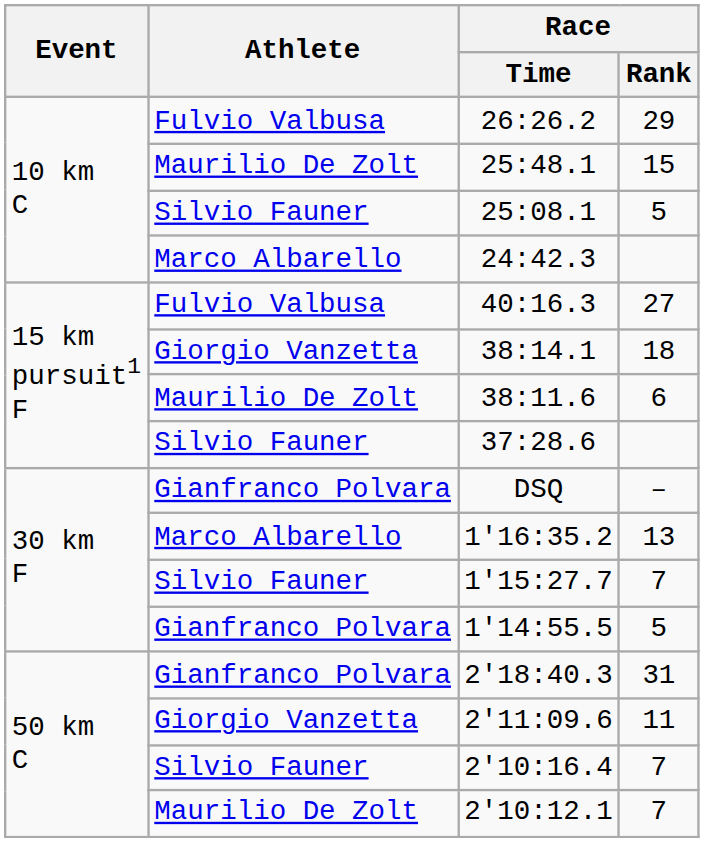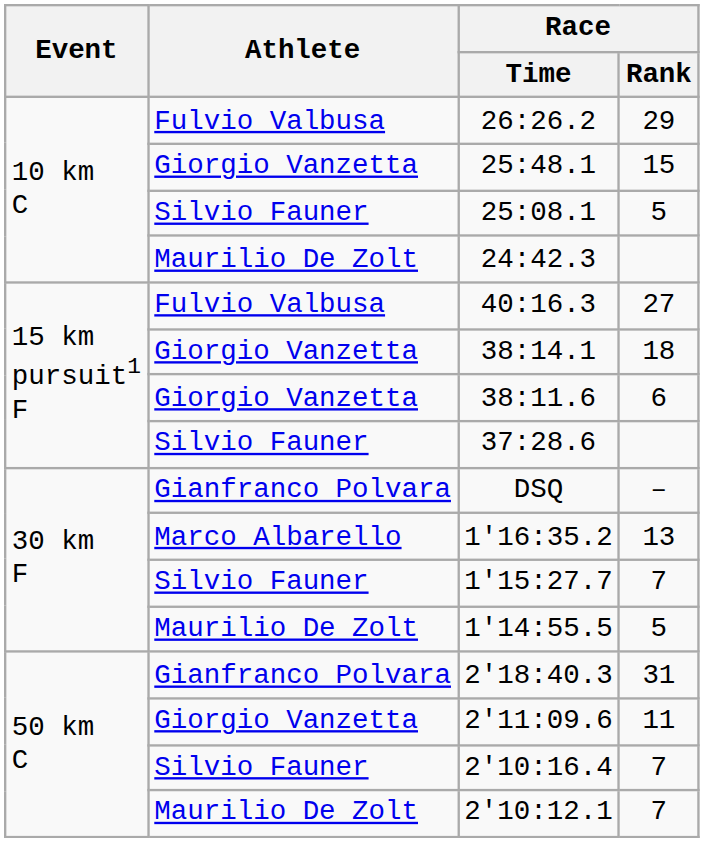 <table class="wikitable" border="1" style="font-size:90%">
 <tr>
 <th rowspan=2>Event</th>
 <th rowspan=2>Athlete</th>
 <th colspan=2>Race</th>
 </tr>
 <tr>
 <th>Time</th>
 <th>Rank</th>
 </tr>
 <tr>
 <td rowspan=4>10 km <br> C</td>
 <td><a href='#'>Fulvio Valbusa</a></td>
 <td align=center>26:26.2</td>
 <td align=center>29</td>
 </tr>
 <tr>
-<td><a href='#'>Maurilio De Zolt</a></td>
+<td><a href='#'>Giorgio Vanzetta</a></td>
 <td align=center>25:48.1</td>
 <td align=center>15</td>
 </tr>
 <tr>
 <td><a href='#'>Silvio Fauner</a></td>
 <td align=center>25:08.1</td>
 <td align=center>5</td>
 </tr>
 <tr>
-<td><a href='#'>Marco Albarello</a></td>
+<td><a href='#'>Maurilio De Zolt</a></td>
 <td align=center>24:42.3</td>
 <td align=center></td>
 </tr>
 <tr>
 <td rowspan=4>15 km <br> pursuit<sup>1</sup> <br> F</td>
 <td><a href='#'>Fulvio Valbusa</a></td>
 <td align=center>40:16.3</td>
 <td align=center>27</td>
 </tr>
 <tr>
 <td><a href='#'>Giorgio Vanzetta</a></td>
 <td align=center>38:14.1</td>
 <td align=center>18</td>
 </tr>
 <tr>
-<td><a href='#'>Maurilio De Zolt</a></td>
+<td><a href='#'>Giorgio Vanzetta</a></td>
 <td align=center>38:11.6</td>
 <td align=center>6</td>
 </tr>
 <tr>
 <td><a href='#'>Silvio Fauner</a></td>
 <td align=center>37:28.6</td>
 <td align=center></td>
 </tr>
 <tr>
 <td rowspan=4>30 km <br> F</td>
 <td><a href='#'>Gianfranco Polvara</a></td>
 <td align=center>DSQ</td>
 <td align=center>–</td>
 </tr>
 <tr>
 <td><a href='#'>Marco Albarello</a></td>
 <td align=center>1'16:35.2</td>
 <td align=center>13</td>
 </tr>
 <tr>
 <td><a href='#'>Silvio Fauner</a></td>
 <td align=center>1'15:27.7</td>
 <td align=center>7</td>
 </tr>
 <tr>
-<td><a href='#'>Gianfranco Polvara</a></td>
+<td><a href='#'>Maurilio De Zolt</a></td>
 <td align=center>1'14:55.5</td>
 <td align=center>5</td>
 </tr>
 <tr>
 <td rowspan=4>50 km <br> C</td>
 <td><a href='#'>Gianfranco Polvara</a></td>
 <td align=center>2'18:40.3</td>
 <td align=center>31</td>
 </tr>
 <tr>
 <td><a href='#'>Giorgio Vanzetta</a></td>
 <td align=center>2'11:09.6</td>
 <td align=center>11</td>
 </tr>
 <tr>
 <td><a href='#'>Silvio Fauner</a></td>
 <td align=center>2'10:16.4</td>
 <td align=center>7</td>
 </tr>
 <tr>
 <td><a href='#'>Maurilio De Zolt</a></td>
 <td align=center>2'10:12.1</td>
 <td align=center>7</td>
 </tr>
 </table>
